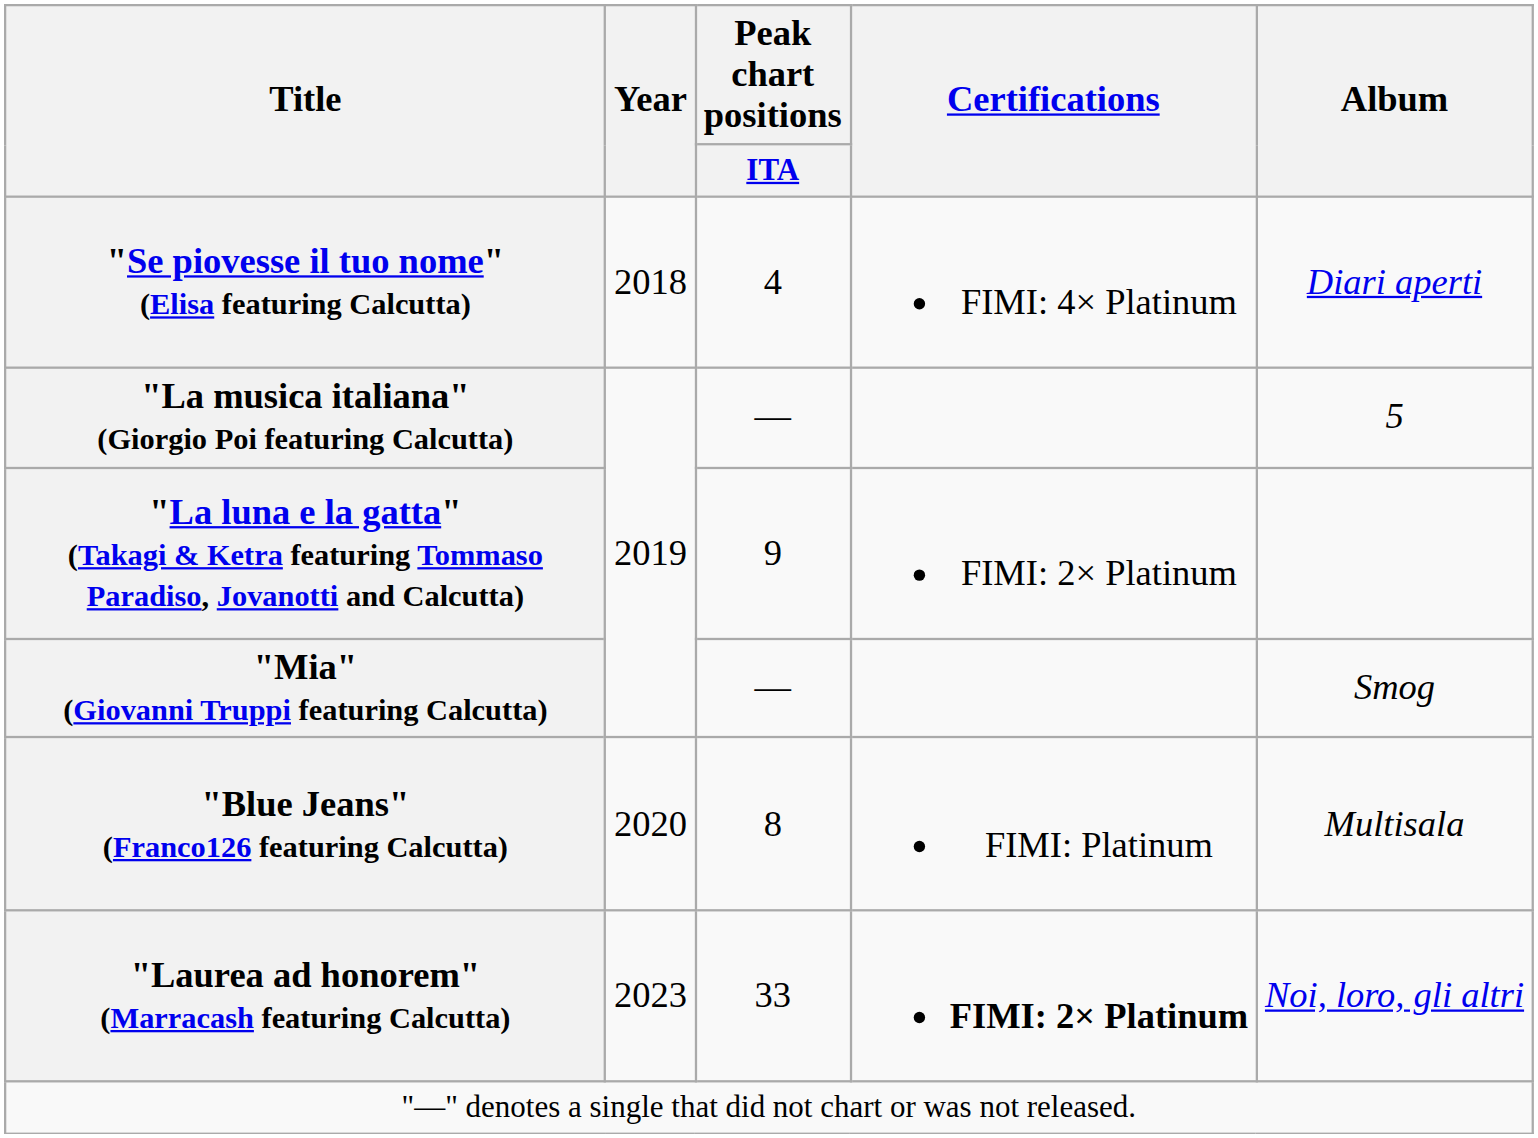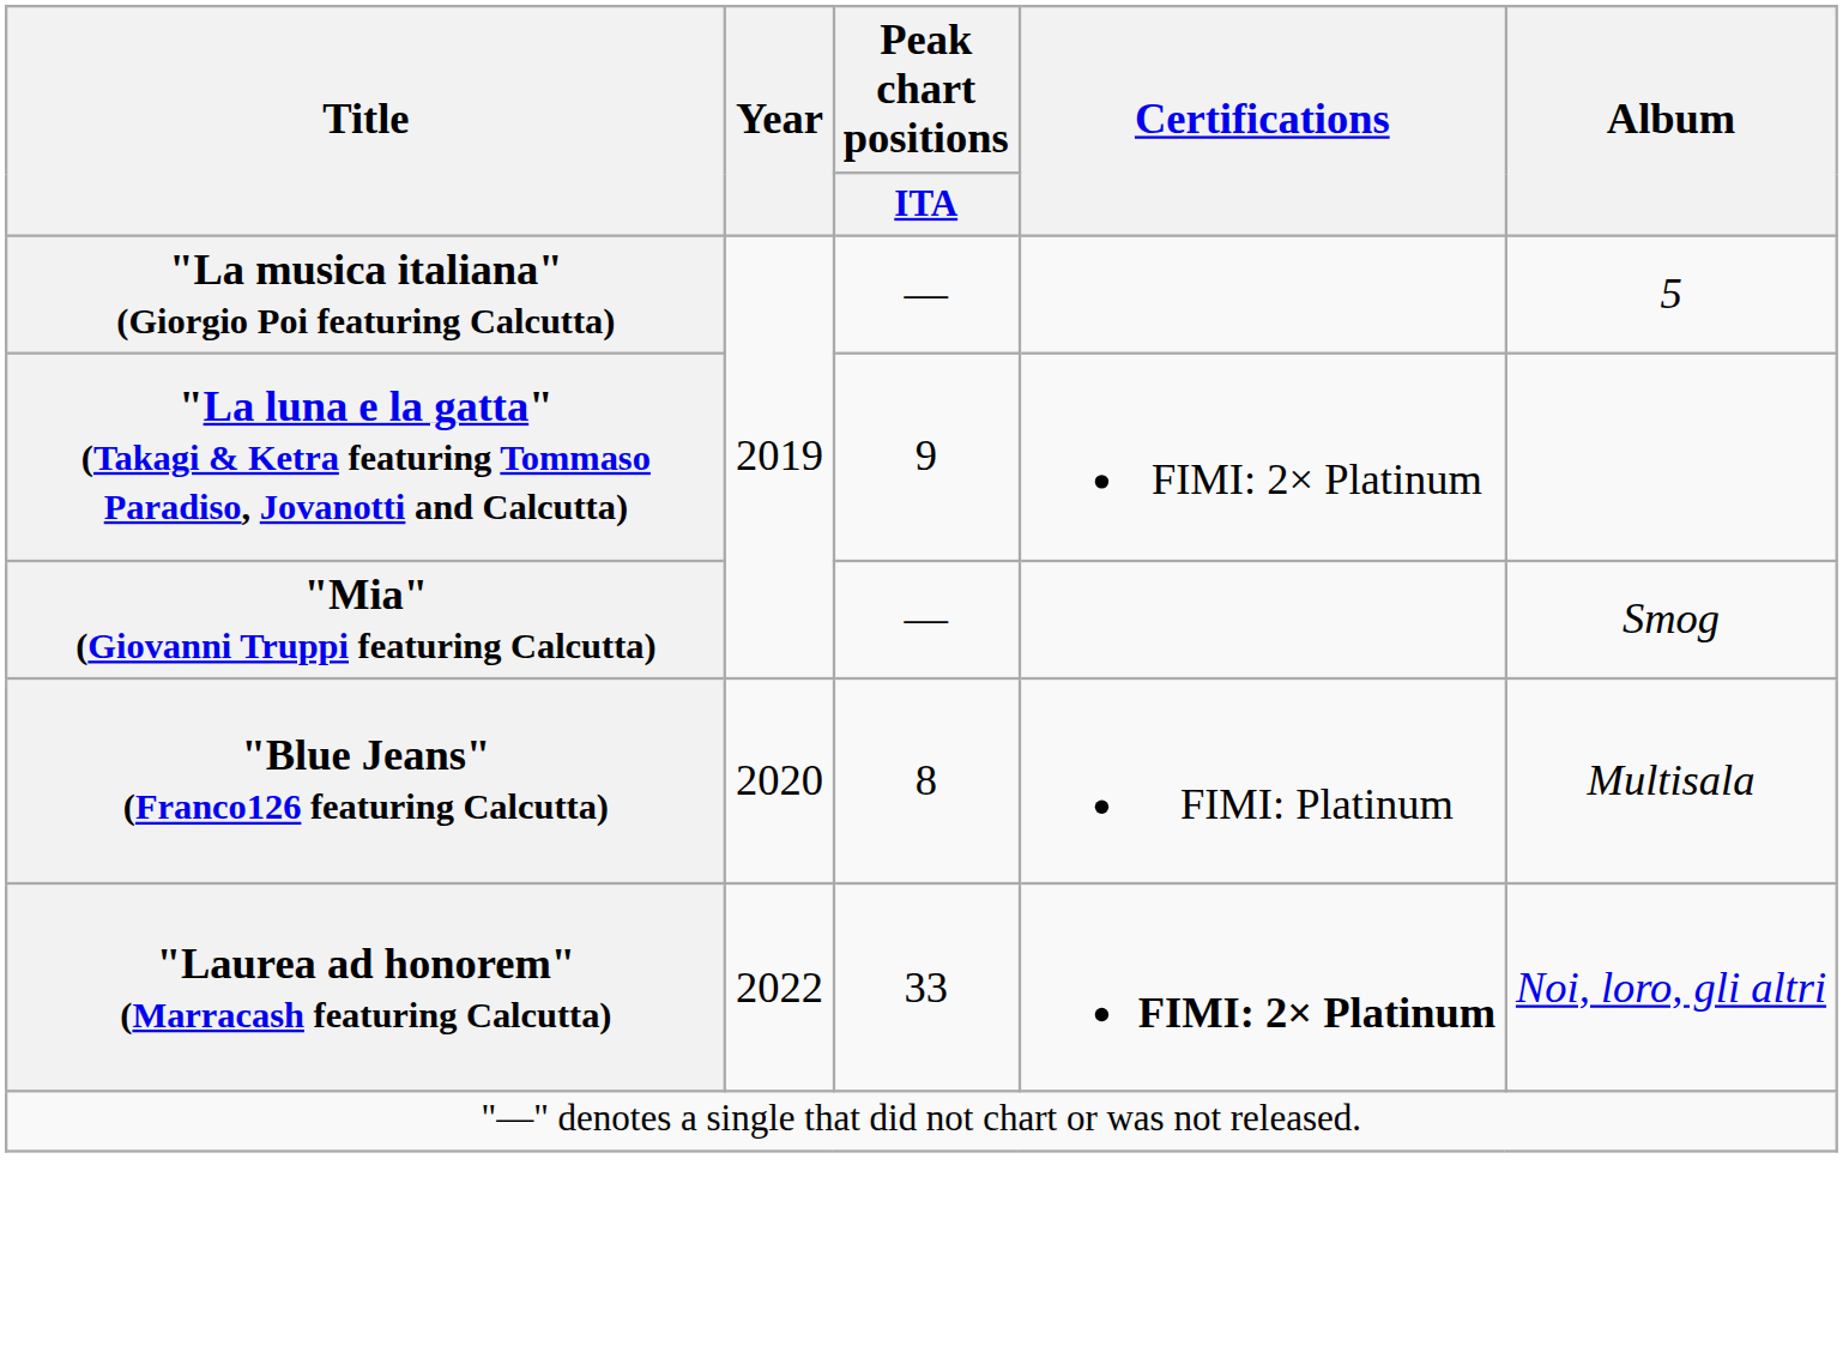 <table class="wikitable plainrowheaders" style="text-align:center;">
 <tr>
 <th scope="col" rowspan="2" style="width:16em;">Title</th>
 <th scope="col" rowspan="2" style="width:1em;">Year</th>
 <th scope="col" colspan="1">Peak chart positions</th>
 <th scope="col" rowspan="2"><a href='#'>Certifications</a></th>
 <th scope="col" rowspan="2">Album</th>
 </tr>
 <tr>
 <th scope="col" style="width:3em;font-size:85%;"><a href='#'>ITA</a><br></th>
-</tr>
-<tr>
-<th scope="row">"<a href='#'>Se piovesse il tuo nome</a>"<br><small>(<a href='#'>Elisa</a> featuring Calcutta)</small></th>
-<td>2018</td>
-<td>4</td>
-<td><br><ul><li>FIMI: 4× Platinum</li></ul></td>
-<td><em><a href='#'>Diari aperti</a></em></td>
 </tr>
 <tr>
 <th scope="row">"La musica italiana"<br><small>(Giorgio Poi featuring Calcutta)</small></th>
 <td rowspan="3">2019</td>
 <td>—</td>
 <td></td>
 <td><em>5</em></td>
 </tr>
 <tr>
 <th scope="row">"<a href='#'>La luna e la gatta</a>"<br><small>(<a href='#'>Takagi & Ketra</a> featuring <a href='#'>Tommaso Paradiso</a>, <a href='#'>Jovanotti</a> and Calcutta)</small></th>
 <td>9</td>
 <td><br><ul><li>FIMI: 2× Platinum</li></ul></td>
 <td></td>
 </tr>
 <tr>
 <th scope="row">"Mia"<br><small>(<a href='#'>Giovanni Truppi</a> featuring Calcutta)</small></th>
 <td>—</td>
 <td></td>
 <td><em>Smog</em></td>
 </tr>
 <tr>
 <th scope="row">"Blue Jeans"<br><small>(<a href='#'>Franco126</a> featuring Calcutta)</small></th>
 <td>2020</td>
 <td>8</td>
 <td><br><ul><li>FIMI: Platinum</li></ul></td>
 <td><em>Multisala</em></td>
 </tr>
 <tr>
 <th scope="row">"Laurea ad honorem"<br><small>(<a href='#'>Marracash</a> featuring Calcutta)</small></th>
-<td>2023</td>
+<td>2022</td>
 <td>33</td>
 <td><strong><br><ul><li>FIMI: 2× Platinum</li></ul></strong></td>
 <td><em><a href='#'>Noi, loro, gli altri</a></em></td>
 </tr>
 <tr>
 <td colspan="5" style="text-align:center; font-size:85%;">"—" denotes a single that did not chart or was not released.</td>
 </tr>
 </table>
